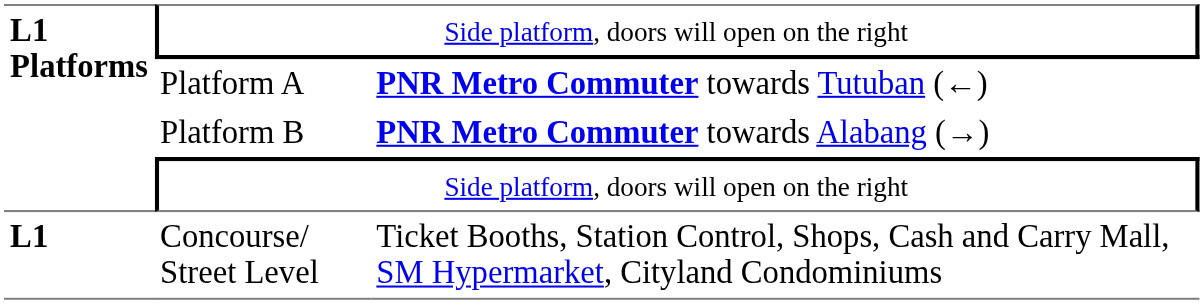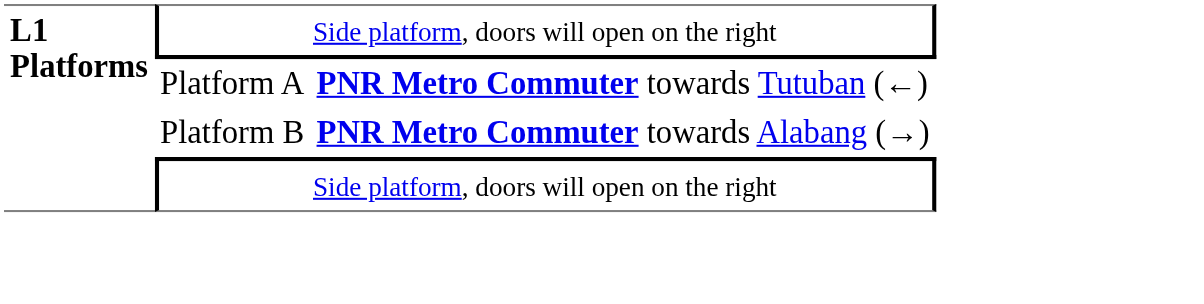 <table border=0 cellspacing=0 cellpadding=3>
 <tr>
 <td style="border-top:solid 1px gray;border-bottom:solid 1px gray;" rowspan=4 valign=top><strong>L1<br>Platforms</strong></td>
 <td style="border-top:solid 1px gray;border-right:solid 2px black;border-left:solid 2px black;border-bottom:solid 2px black;text-align:center;" colspan=2><small><a href='#'>Side platform</a>, doors will open on the right</small></td>
 </tr>
 <tr>
 <td>Platform A</td>
 <td><a href='#'><span><strong>PNR Metro Commuter</strong></span></a> towards <a href='#'>Tutuban</a> (←)</td>
 </tr>
 <tr>
 <td>Platform B</td>
 <td><a href='#'><span><strong>PNR Metro Commuter</strong></span></a> towards <a href='#'>Alabang</a> (→)</td>
 </tr>
 <tr>
 <td style="border-top:solid 2px black;border-right:solid 2px black;border-left:solid 2px black;border-bottom:solid 1px gray;text-align:center;" colspan=2><small><a href='#'>Side platform</a>, doors will open on the right</small></td>
 </tr>
-<tr>
-<td style="border-bottom:solid 1px gray;" width=50 valign=top><strong>L1</strong></td>
-<td style="border-bottom:solid 1px gray;" width=100 valign=top>Concourse/<br>Street Level</td>
-<td style="border-bottom:solid 1px gray;" width=400 valign=top>Ticket Booths, Station Control,  Shops, Cash and Carry Mall, <a href='#'>SM Hypermarket</a>, Cityland Condominiums</td>
-</tr>
 </table>
